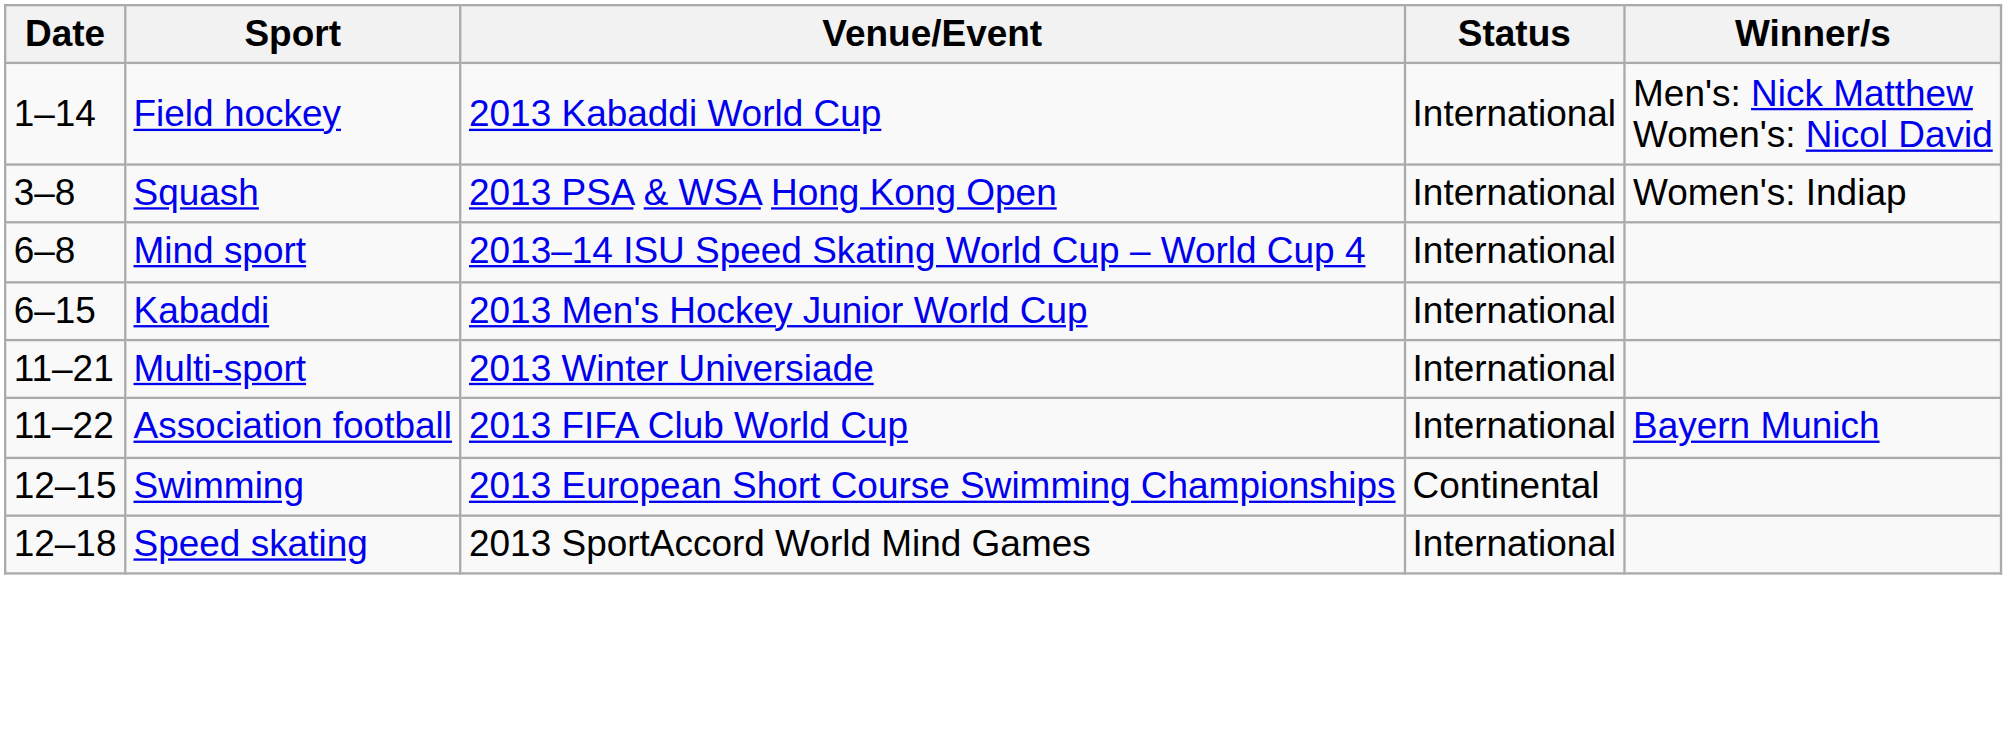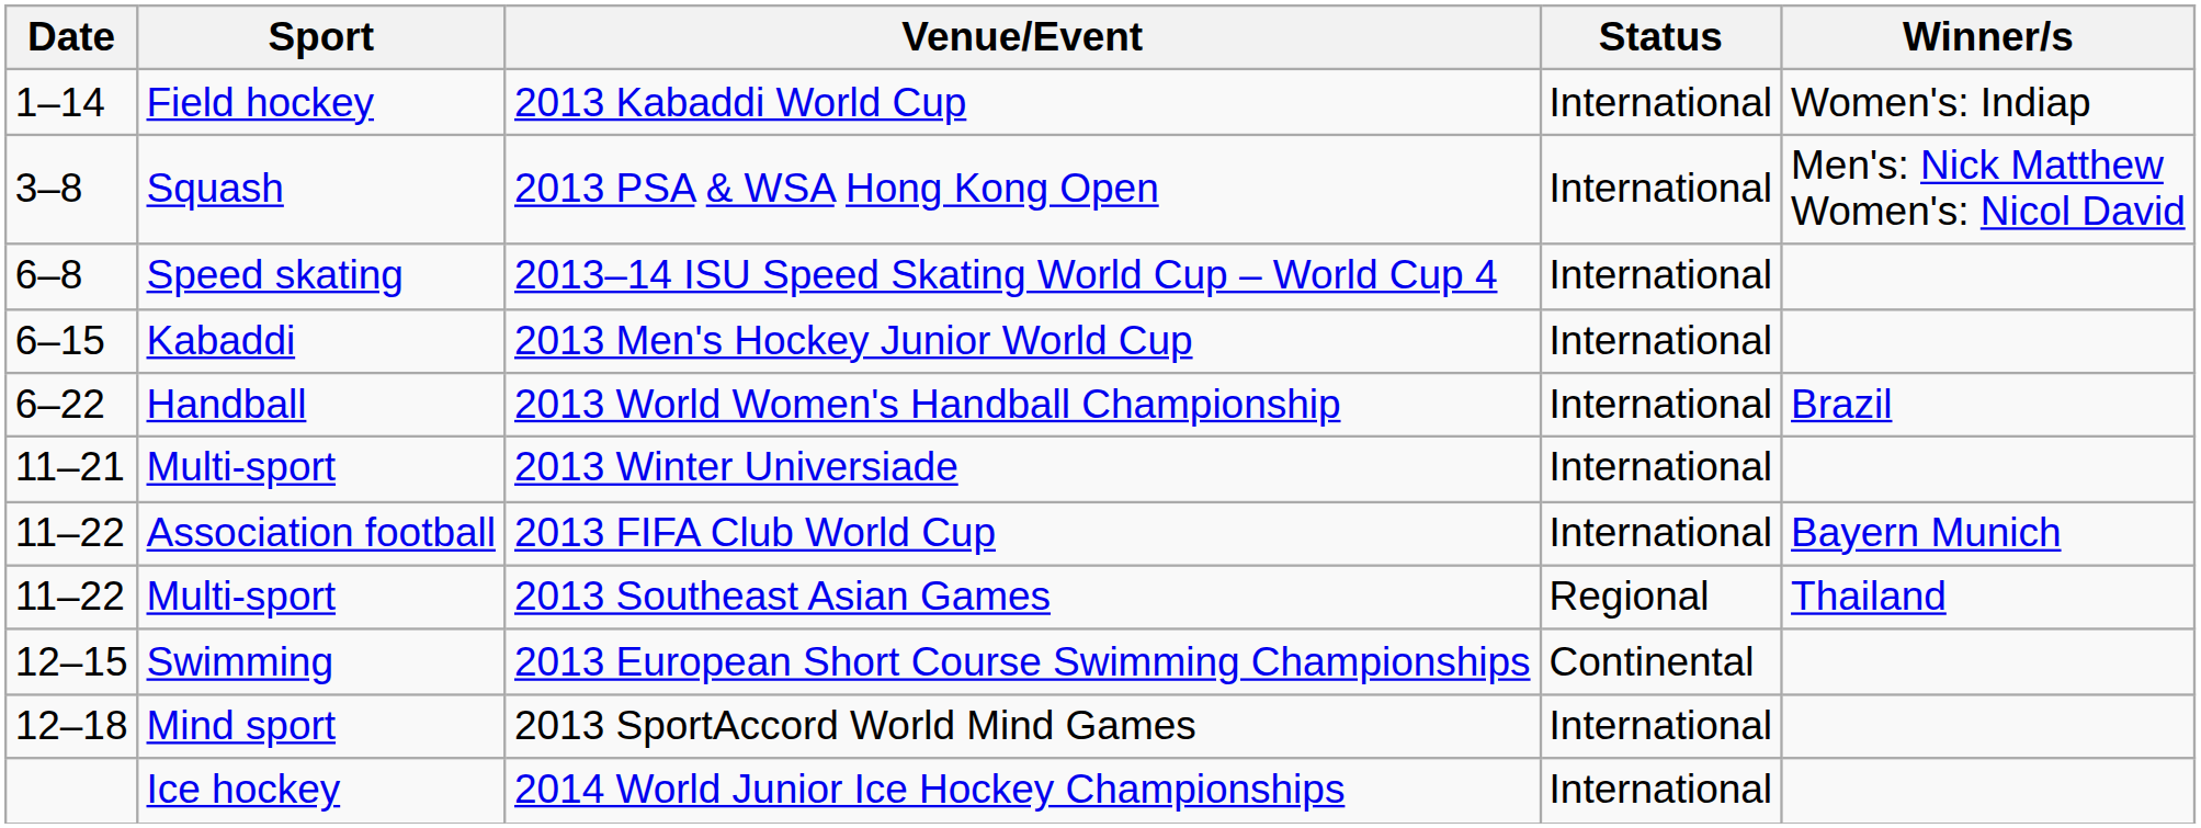 <table class="wikitable sortable">
 <tr>
 <th>Date</th>
 <th>Sport</th>
 <th>Venue/Event</th>
 <th>Status</th>
 <th>Winner/s</th>
 </tr>
 <tr>
 <td>1–14</td>
 <td><a href='#'>Field hockey</a></td>
 <td> <a href='#'>2013 Kabaddi World Cup</a></td>
 <td>International</td>
-<td>Men's:  <a href='#'>Nick Matthew</a><br>Women's:  <a href='#'>Nicol David</a></td>
+<td>Women's:  Indiap</td>
 </tr>
 <tr>
 <td>3–8</td>
 <td><a href='#'>Squash</a></td>
 <td> <a href='#'>2013 PSA</a> <a href='#'>& WSA</a> <a href='#'>Hong Kong Open</a></td>
 <td>International</td>
-<td>Women's:  Indiap</td>
+<td>Men's:  <a href='#'>Nick Matthew</a><br>Women's:  <a href='#'>Nicol David</a></td>
 </tr>
 <tr>
 <td>6–8</td>
-<td><a href='#'>Mind sport</a></td>
+<td><a href='#'>Speed skating</a></td>
 <td> <a href='#'>2013–14 ISU Speed Skating World Cup – World Cup 4</a></td>
 <td>International</td>
 <td></td>
 </tr>
 <tr>
 <td>6–15</td>
 <td><a href='#'>Kabaddi</a></td>
 <td> <a href='#'>2013 Men's Hockey Junior World Cup</a></td>
 <td>International</td>
 <td></td>
+</tr>
+<tr>
+<td>6–22</td>
+<td><a href='#'>Handball</a></td>
+<td> <a href='#'>2013 World Women's Handball Championship</a></td>
+<td>International</td>
+<td> <a href='#'>Brazil</a></td>
 </tr>
 <tr>
 <td>11–21</td>
 <td><a href='#'>Multi-sport</a></td>
 <td> <a href='#'>2013 Winter Universiade</a></td>
 <td>International</td>
 <td></td>
 </tr>
 <tr>
 <td>11–22</td>
 <td><a href='#'>Association football</a></td>
 <td> <a href='#'>2013 FIFA Club World Cup</a></td>
 <td>International</td>
 <td> <a href='#'>Bayern Munich</a></td>
 </tr>
 <tr>
+<td>11–22</td>
+<td><a href='#'>Multi-sport</a></td>
+<td> <a href='#'>2013 Southeast Asian Games</a></td>
+<td>Regional</td>
+<td> <a href='#'>Thailand</a></td>
+</tr>
+<tr>
 <td>12–15</td>
 <td><a href='#'>Swimming</a></td>
 <td> <a href='#'>2013 European Short Course Swimming Championships</a></td>
 <td>Continental</td>
 <td></td>
 </tr>
 <tr>
 <td>12–18</td>
-<td><a href='#'>Speed skating</a></td>
+<td><a href='#'>Mind sport</a></td>
 <td> 2013 SportAccord World Mind Games</td>
 <td>International</td>
 <td></td>
 </tr>
+<tr>
+<td></td>
+<td><a href='#'>Ice hockey</a></td>
+<td> <a href='#'>2014 World Junior Ice Hockey Championships</a></td>
+<td>International</td>
+<td></td>
+</tr>
 </table>
